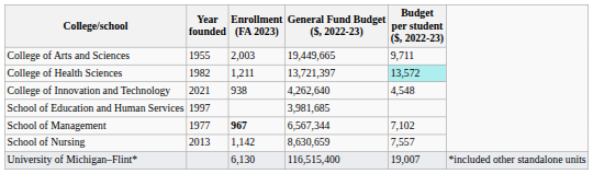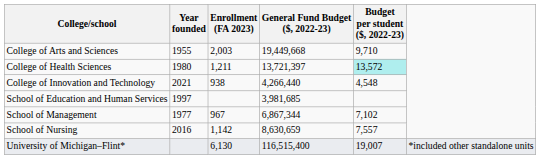 <table class="wikitable sortable" style="font-size: 90%;">
 <tr>
 <th>College/school</th>
 <th>Year<br>founded</th>
 <th>Enrollment<br>(FA 2023)</th>
 <th>General Fund Budget<br>($, 2022-23)</th>
 <th>Budget<br>per student<br>($, 2022-23)</th>
 </tr>
 <tr>
 <td>College of Arts and Sciences</td>
 <td>1955</td>
 <td>2,003</td>
-<td>19,449,665</td>
-<td>9,711</td>
+<td>19,449,668</td>
+<td>9,710</td>
 </tr>
 <tr>
 <td>College of Health Sciences</td>
-<td>1982</td>
+<td>1980</td>
 <td>1,211</td>
 <td>13,721,397</td>
 <td style="background: paleturquoise;">13,572</td>
 </tr>
 <tr>
 <td>College of Innovation and Technology</td>
 <td>2021</td>
 <td>938</td>
-<td>4,262,640</td>
+<td>4,266,440</td>
 <td>4,548</td>
 </tr>
 <tr>
 <td>School of Education and Human Services</td>
 <td>1997</td>
 <td></td>
 <td>3,981,685</td>
 <td></td>
 </tr>
 <tr>
 <td>School of Management</td>
 <td>1977</td>
-<td><strong>967</strong></td>
-<td>6,567,344</td>
+<td>967</td>
+<td>6,867,344</td>
 <td>7,102</td>
 </tr>
 <tr>
 <td>School of Nursing</td>
-<td>2013</td>
+<td>2016</td>
 <td>1,142</td>
 <td>8,630,659</td>
 <td>7,557</td>
 </tr>
 <tr style="background-color:#eaecf0">
 <td>University of Michigan–Flint*</td>
 <td></td>
 <td>6,130</td>
 <td>116,515,400</td>
 <td>19,007</td>
 <td colspan="6">*included other standalone units</td>
 </tr>
 </table>
